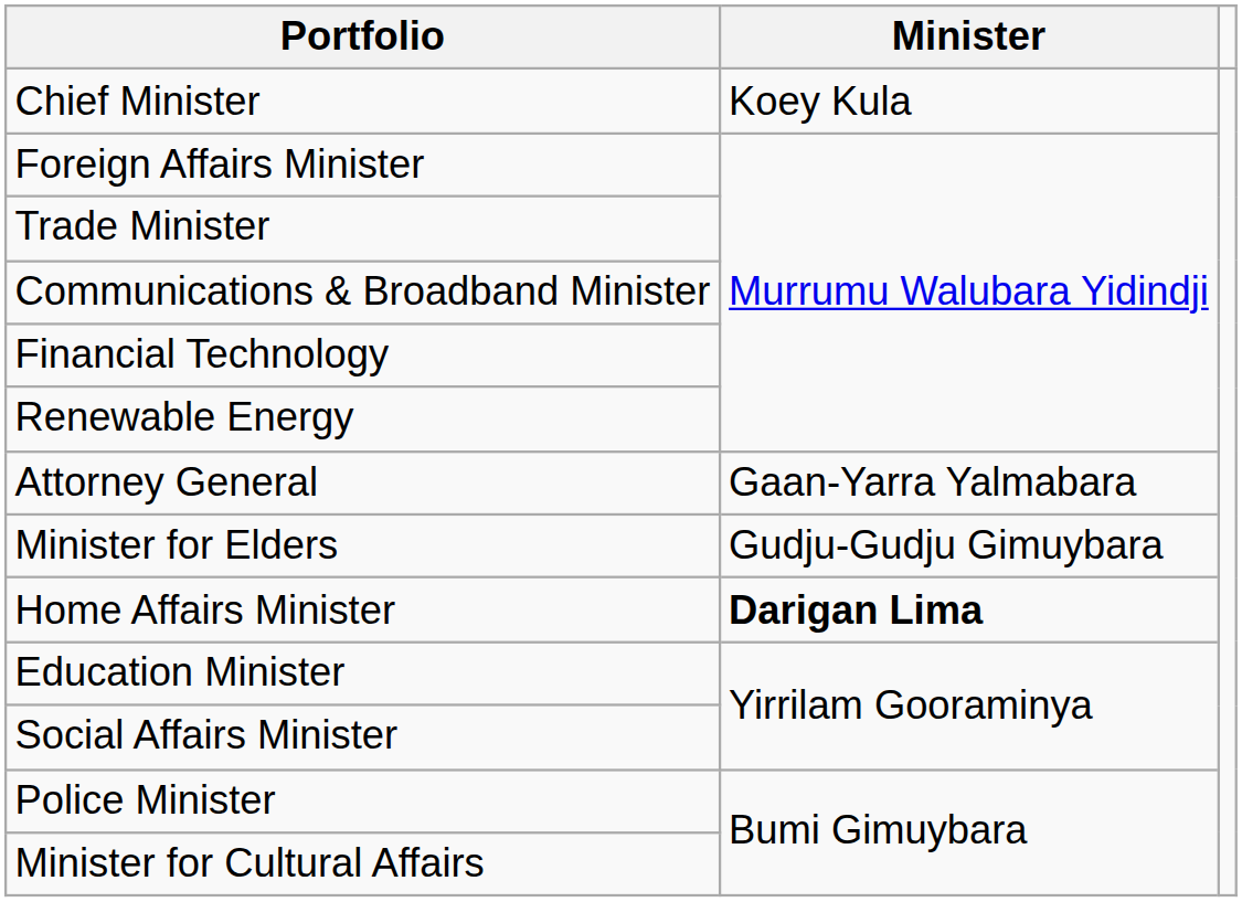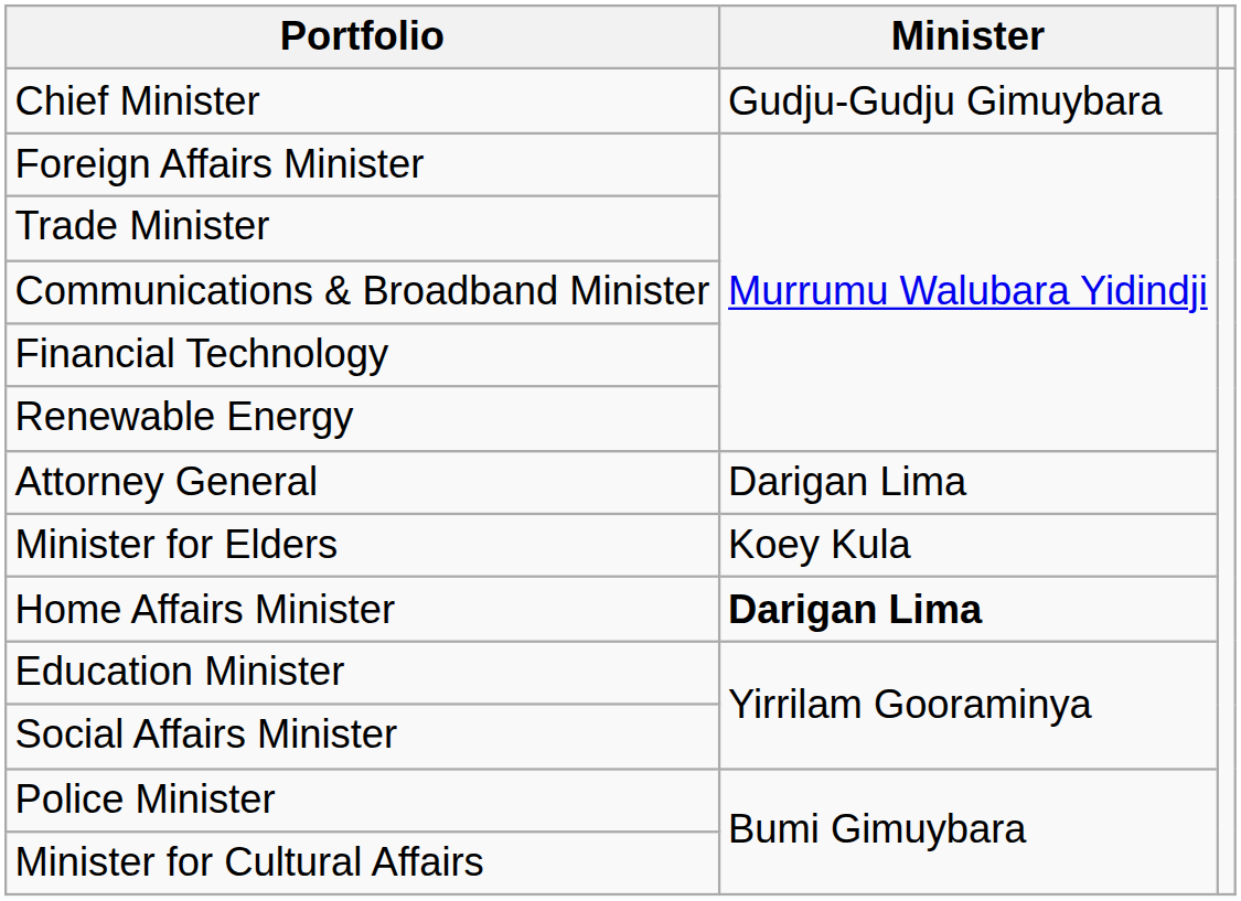 <table class="wikitable sortable">
 <tr>
 <th>Portfolio</th>
 <th>Minister</th>
 </tr>
 <tr>
 <td>Chief Minister</td>
-<td>Koey Kula</td>
+<td>Gudju-Gudju Gimuybara</td>
 <td rowspan=13></td>
 </tr>
 <tr>
 <td>Foreign Affairs Minister</td>
 <td rowspan=5><a href='#'>Murrumu Walubara Yidindji</a></td>
 </tr>
 <tr>
 <td>Trade Minister</td>
 </tr>
 <tr>
 <td>Communications & Broadband Minister</td>
 </tr>
 <tr>
 <td>Financial Technology</td>
 </tr>
 <tr>
 <td>Renewable Energy</td>
 </tr>
 <tr>
 <td>Attorney General</td>
-<td>Gaan-Yarra Yalmabara</td>
+<td>Darigan Lima</td>
 </tr>
 <tr>
 <td>Minister for Elders</td>
-<td>Gudju-Gudju Gimuybara</td>
+<td>Koey Kula</td>
 </tr>
 <tr>
 <td>Home Affairs Minister</td>
 <td><strong>Darigan Lima</strong></td>
 </tr>
 <tr>
 <td>Education Minister</td>
 <td rowspan=2>Yirrilam Gooraminya</td>
 </tr>
 <tr>
 <td>Social Affairs Minister</td>
 </tr>
 <tr>
 <td>Police Minister</td>
 <td rowspan=2>Bumi Gimuybara</td>
 </tr>
 <tr>
 <td>Minister for Cultural Affairs</td>
 </tr>
 </table>
